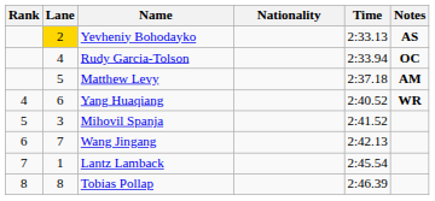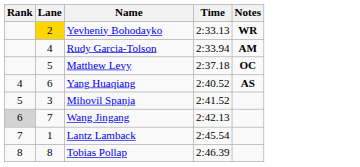 <table class="wikitable sortable" style="text-align:center">
 <tr>
 <th>Rank</th>
 <th>Lane</th>
 <th style="width:180px">Name</th>
-<th style="width:125px">Nationality</th>
 <th>Time</th>
 <th>Notes</th>
 </tr>
 <tr>
 <td></td>
 <td style="background: gold;">2</td>
 <td style="text-align:left;"><a href='#'>Yevheniy Bohodayko</a></td>
-<td style="text-align:left;"></td>
 <td>2:33.13</td>
-<td><strong>AS</strong></td>
+<td><strong>WR</strong></td>
 </tr>
 <tr>
 <td></td>
 <td>4</td>
 <td style="text-align:left;"><a href='#'>Rudy Garcia-Tolson</a></td>
-<td style="text-align:left;"></td>
 <td>2:33.94</td>
-<td><strong>OC</strong></td>
+<td><strong>AM</strong></td>
 </tr>
 <tr>
 <td></td>
 <td>5</td>
 <td style="text-align:left;"><a href='#'>Matthew Levy</a></td>
-<td style="text-align:left;"></td>
 <td>2:37.18</td>
-<td><strong>AM</strong></td>
+<td><strong>OC</strong></td>
 </tr>
 <tr>
 <td>4</td>
 <td>6</td>
 <td style="text-align:left;"><a href='#'>Yang Huaqiang</a></td>
-<td style="text-align:left;"></td>
 <td>2:40.52</td>
-<td><strong>WR</strong></td>
+<td><strong>AS</strong></td>
 </tr>
 <tr>
 <td>5</td>
 <td>3</td>
 <td style="text-align:left;"><a href='#'>Mihovil Spanja</a></td>
-<td style="text-align:left;"></td>
 <td>2:41.52</td>
 <td></td>
 </tr>
 <tr>
-<td>6</td>
+<td style="background: lightgrey;">6</td>
 <td>7</td>
 <td style="text-align:left;"><a href='#'>Wang Jingang</a></td>
-<td style="text-align:left;"></td>
 <td>2:42.13</td>
 <td></td>
 </tr>
 <tr>
 <td>7</td>
 <td>1</td>
 <td style="text-align:left;"><a href='#'>Lantz Lamback</a></td>
-<td style="text-align:left;"></td>
 <td>2:45.54</td>
 <td></td>
 </tr>
 <tr>
 <td>8</td>
 <td>8</td>
 <td style="text-align:left;"><a href='#'>Tobias Pollap</a></td>
-<td style="text-align:left;"></td>
 <td>2:46.39</td>
 <td></td>
 </tr>
 </table>
